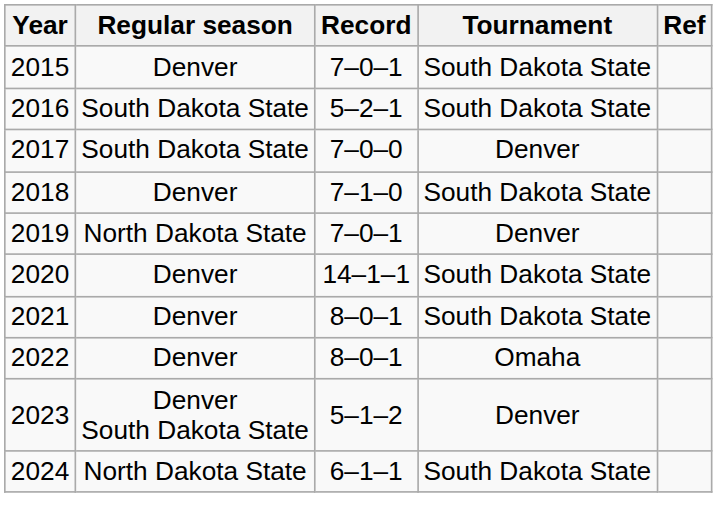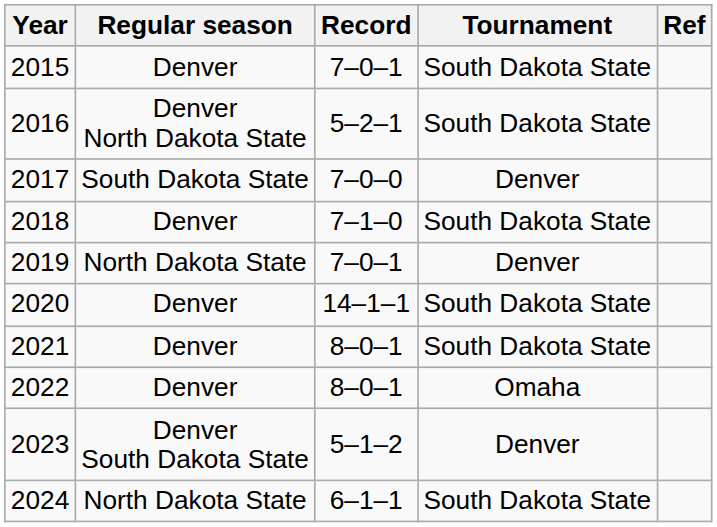 <table class="wikitable" style="text-align:center;" cellspacing="2">
 <tr>
 <th>Year</th>
 <th>Regular season</th>
 <th>Record</th>
 <th>Tournament</th>
 <th>Ref</th>
 </tr>
 <tr>
 <td>2015</td>
 <td>Denver</td>
 <td>7–0–1</td>
 <td>South Dakota State</td>
 <td></td>
 </tr>
 <tr>
 <td>2016</td>
-<td>South Dakota State</td>
+<td>Denver<br>North Dakota State</td>
 <td>5–2–1</td>
 <td>South Dakota State</td>
 <td></td>
 </tr>
 <tr>
 <td>2017</td>
 <td>South Dakota State</td>
 <td>7–0–0</td>
 <td>Denver</td>
 <td></td>
 </tr>
 <tr>
 <td>2018</td>
 <td>Denver</td>
 <td>7–1–0</td>
 <td>South Dakota State</td>
 <td></td>
 </tr>
 <tr>
 <td>2019</td>
 <td>North Dakota State</td>
 <td>7–0–1</td>
 <td>Denver</td>
 <td></td>
 </tr>
 <tr>
 <td>2020</td>
 <td>Denver</td>
 <td>14–1–1</td>
 <td>South Dakota State</td>
 <td></td>
 </tr>
 <tr>
 <td>2021</td>
 <td>Denver</td>
 <td>8–0–1</td>
 <td>South Dakota State</td>
 <td></td>
 </tr>
 <tr>
 <td>2022</td>
 <td>Denver</td>
 <td>8–0–1</td>
 <td>Omaha</td>
 <td></td>
 </tr>
 <tr>
 <td>2023</td>
 <td>Denver<br>South Dakota State</td>
 <td>5–1–2</td>
 <td>Denver</td>
 <td></td>
 </tr>
 <tr>
 <td>2024</td>
 <td>North Dakota State</td>
 <td>6–1–1</td>
 <td>South Dakota State</td>
 <td></td>
 </tr>
 </table>
